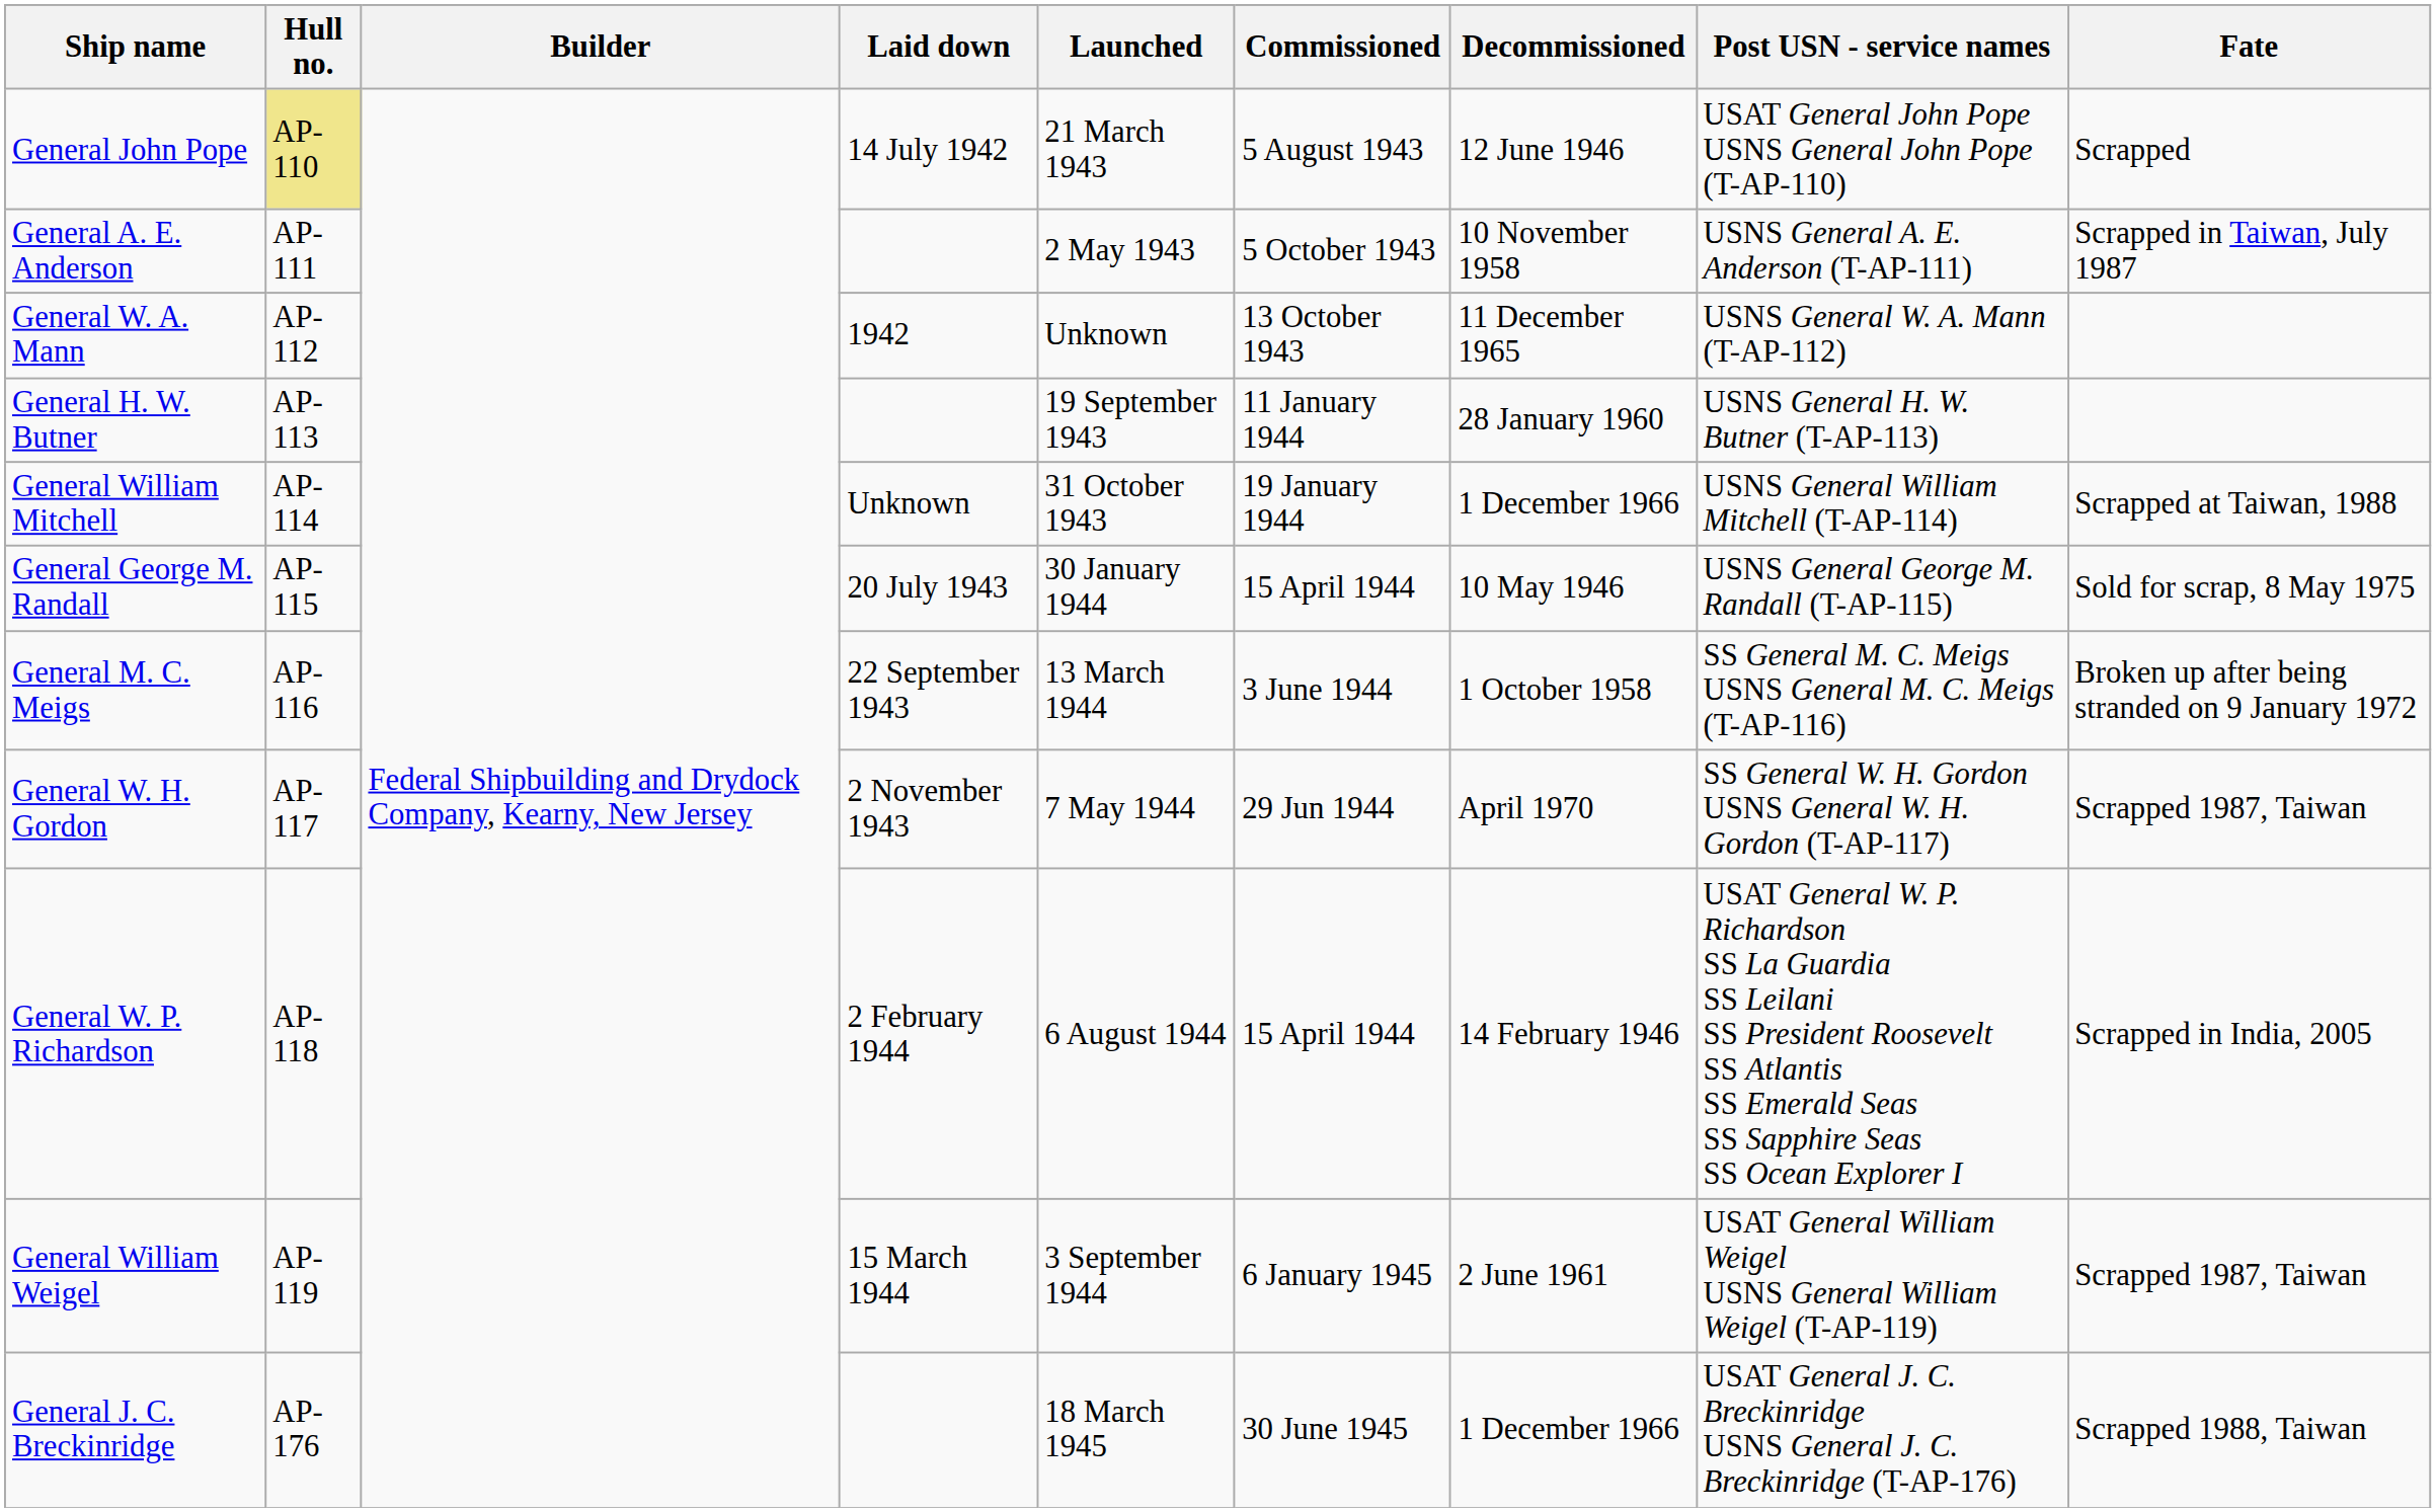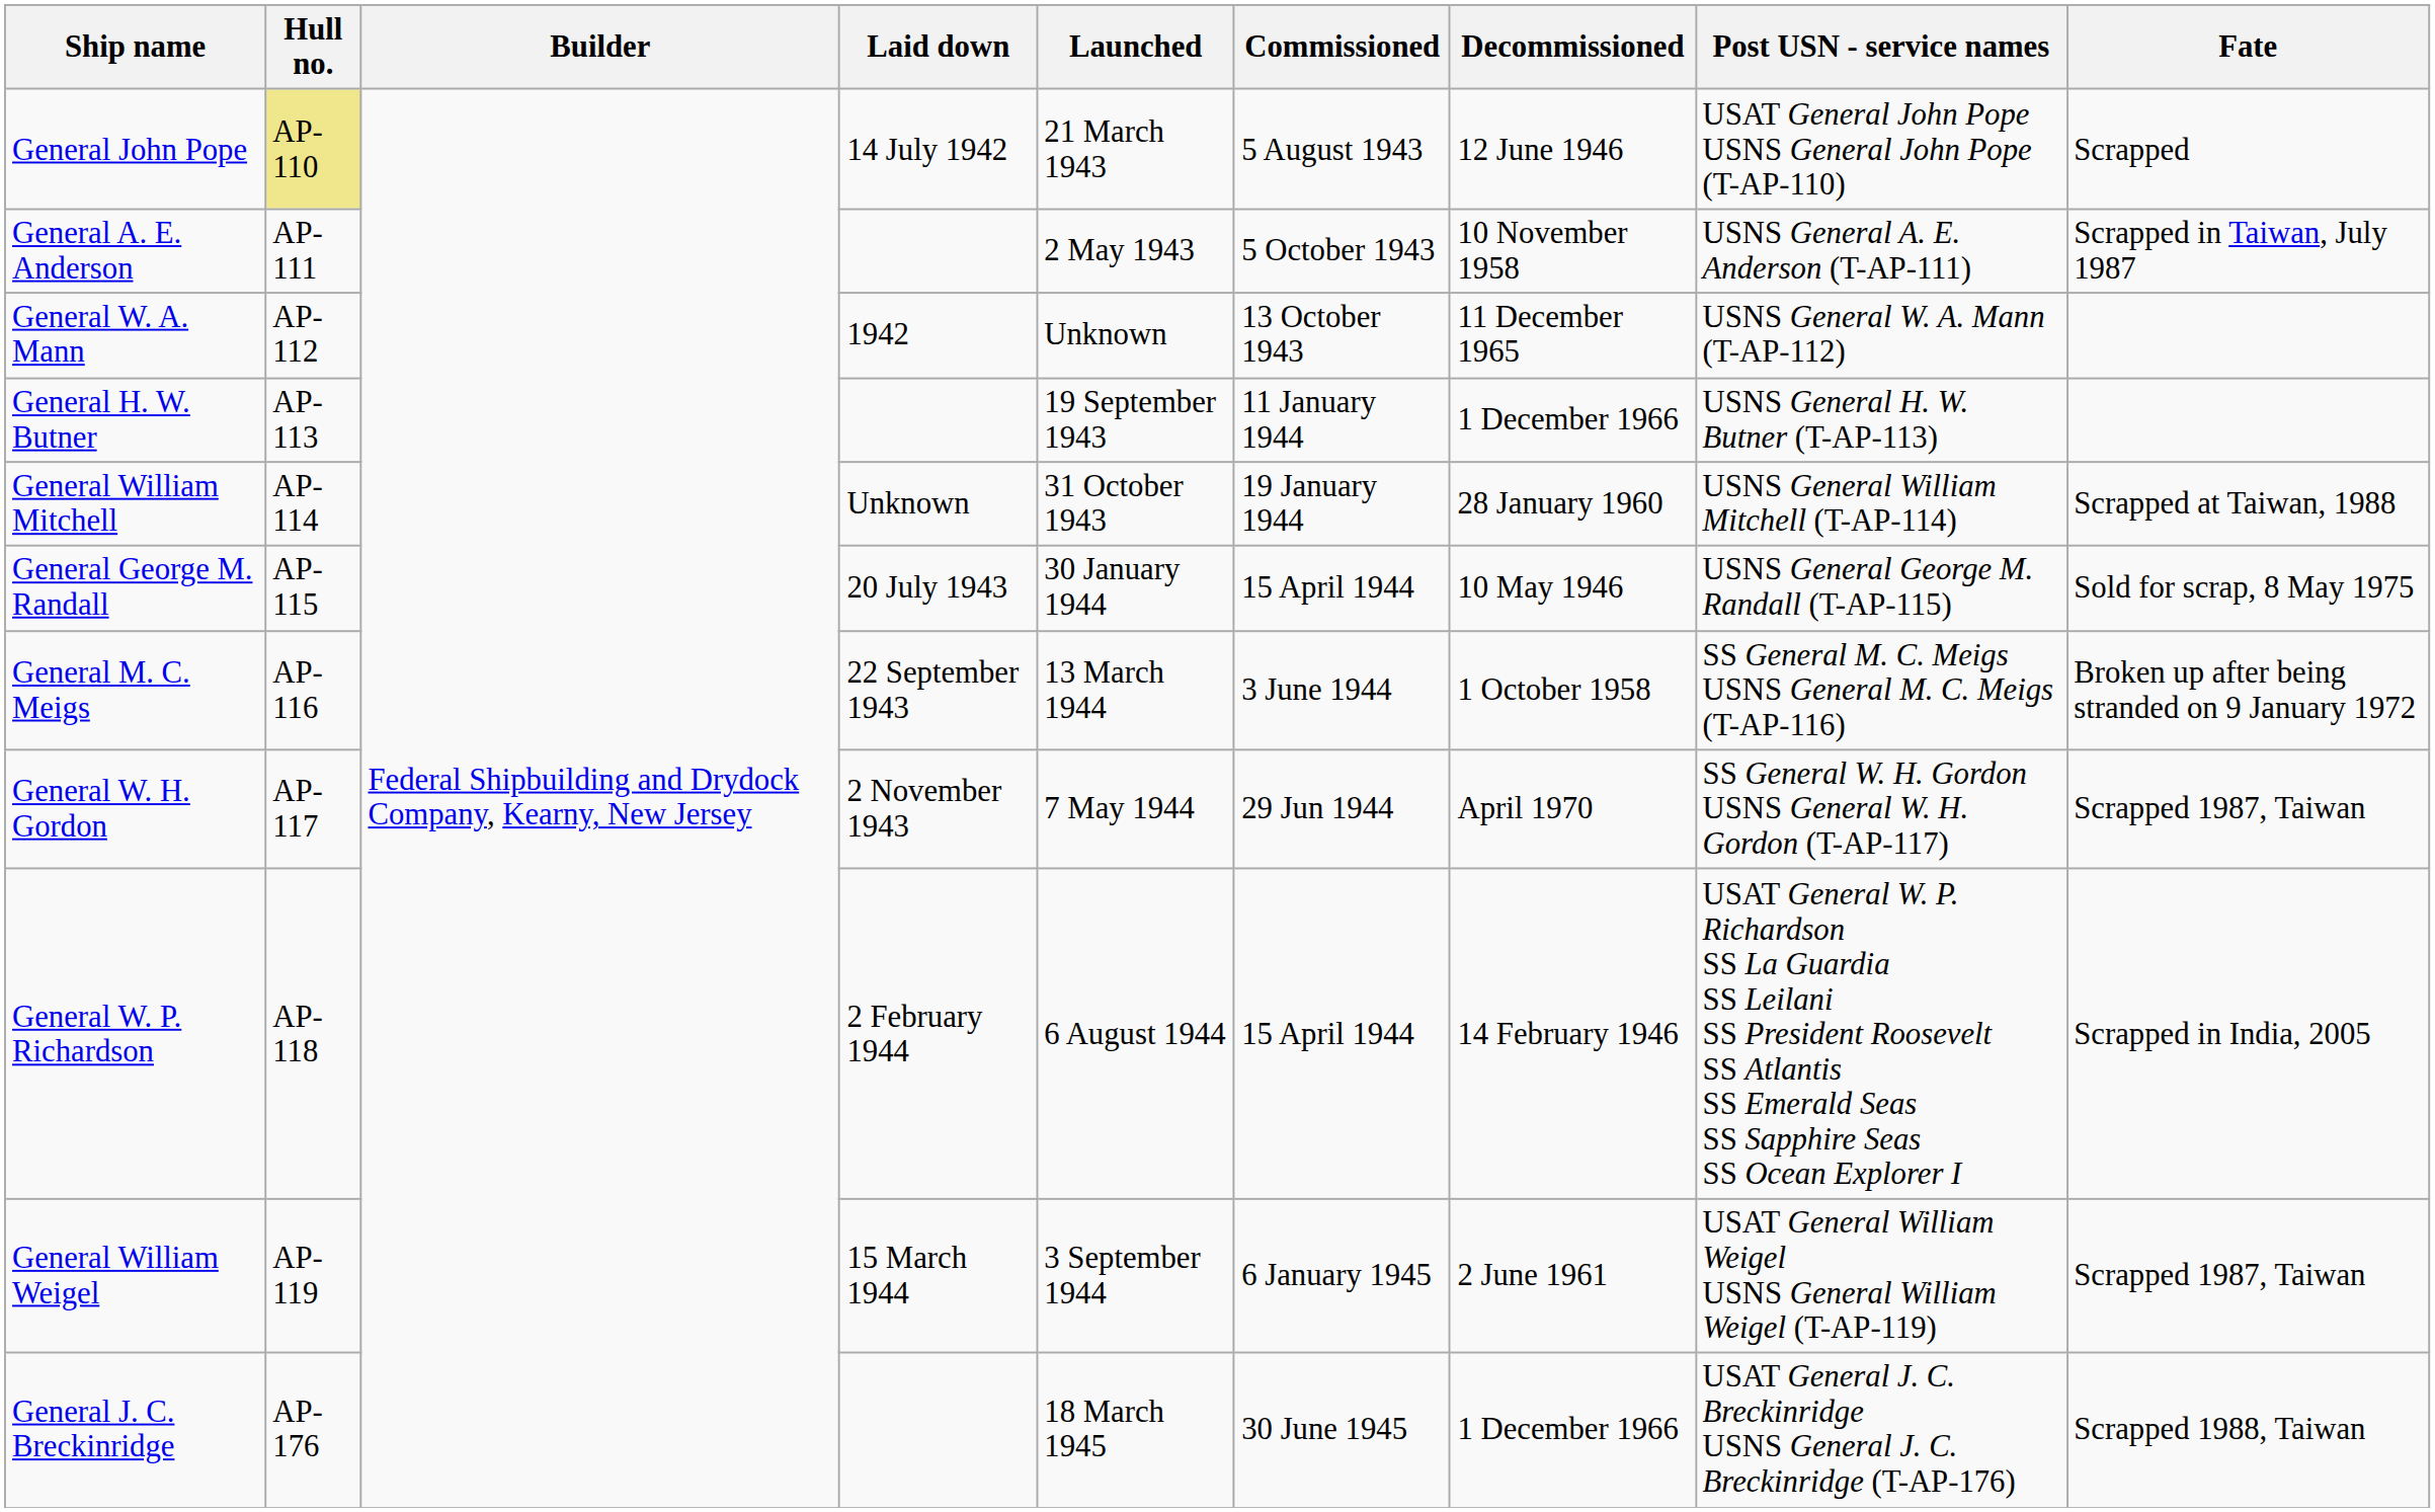 <table class="sortable wikitable">
 <tr>
 <th>Ship name</th>
 <th>Hull no.</th>
 <th>Builder</th>
 <th>Laid down</th>
 <th>Launched</th>
 <th>Commissioned</th>
 <th>Decommissioned</th>
 <th>Post USN - service names</th>
 <th>Fate</th>
 </tr>
 <tr>
 <td><a href='#'>General John Pope</a></td>
 <td style="background: khaki;">AP-110</td>
 <td rowspan=11><a href='#'>Federal Shipbuilding and Drydock Company</a>, <a href='#'>Kearny, New Jersey</a></td>
 <td>14 July 1942</td>
 <td>21 March 1943</td>
 <td>5 August 1943</td>
 <td>12 June 1946</td>
 <td>USAT <em>General John Pope</em> <br> USNS <em>General John Pope</em> (T-AP-110)</td>
 <td>Scrapped</td>
 </tr>
 <tr>
 <td><a href='#'>General A. E. Anderson</a></td>
 <td>AP-111</td>
 <td></td>
 <td>2 May 1943</td>
 <td>5 October 1943</td>
 <td>10 November 1958</td>
 <td>USNS <em>General A. E. Anderson</em> (T-AP-111)</td>
 <td>Scrapped in <a href='#'>Taiwan</a>, July 1987</td>
 </tr>
 <tr>
 <td><a href='#'>General W. A. Mann</a></td>
 <td>AP-112</td>
 <td>1942</td>
 <td>Unknown</td>
 <td>13 October 1943</td>
 <td>11 December 1965</td>
 <td>USNS <em>General W. A. Mann</em> (T-AP-112)</td>
 <td></td>
 </tr>
 <tr>
 <td><a href='#'>General H. W. Butner</a></td>
 <td>AP-113</td>
 <td></td>
 <td>19 September 1943</td>
 <td>11 January 1944</td>
-<td>28 January 1960</td>
+<td>1 December 1966</td>
 <td>USNS <em>General H. W. Butner</em> (T-AP-113)</td>
 <td></td>
 </tr>
 <tr>
 <td><a href='#'>General William Mitchell</a></td>
 <td>AP-114</td>
 <td>Unknown</td>
 <td>31 October 1943</td>
 <td>19 January 1944</td>
-<td>1 December 1966</td>
+<td>28 January 1960</td>
 <td>USNS <em>General William Mitchell</em> (T-AP-114)</td>
 <td>Scrapped at Taiwan, 1988</td>
 </tr>
 <tr>
 <td><a href='#'>General George M. Randall</a></td>
 <td>AP-115</td>
 <td>20 July 1943</td>
 <td>30 January 1944</td>
 <td>15 April 1944</td>
 <td>10 May 1946</td>
 <td>USNS <em>General George M. Randall</em> (T-AP-115)</td>
 <td>Sold for scrap, 8 May 1975</td>
 </tr>
 <tr>
 <td><a href='#'>General M. C. Meigs</a></td>
 <td>AP-116</td>
 <td>22 September 1943</td>
 <td>13 March 1944</td>
 <td>3 June 1944</td>
 <td>1 October 1958</td>
 <td>SS <em>General M. C. Meigs</em> <br> USNS <em>General M. C. Meigs</em> (T-AP-116)</td>
 <td>Broken up after being stranded on 9 January 1972</td>
 </tr>
 <tr>
 <td><a href='#'>General W. H. Gordon</a></td>
 <td>AP-117</td>
 <td>2 November 1943</td>
 <td>7 May 1944</td>
 <td>29 Jun 1944</td>
 <td>April 1970</td>
 <td>SS <em>General W. H. Gordon</em> <br> USNS <em>General W. H. Gordon</em> (T-AP-117)</td>
 <td>Scrapped 1987, Taiwan</td>
 </tr>
 <tr>
 <td><a href='#'>General W. P. Richardson</a></td>
 <td>AP-118</td>
 <td>2 February 1944</td>
 <td>6 August 1944</td>
 <td>15 April 1944</td>
 <td>14 February 1946</td>
 <td>USAT <em>General W. P. Richardson</em><br>SS <em>La Guardia</em><br>SS <em>Leilani</em><br>SS <em>President Roosevelt</em><br>SS <em>Atlantis</em><br>SS <em>Emerald Seas</em><br>SS <em>Sapphire Seas</em><br>SS <em>Ocean Explorer I</em></td>
 <td>Scrapped in India, 2005</td>
 </tr>
 <tr>
 <td><a href='#'>General William Weigel</a></td>
 <td>AP-119</td>
 <td>15 March 1944</td>
 <td>3 September 1944</td>
 <td>6 January 1945</td>
 <td>2 June 1961</td>
 <td>USAT <em>General William Weigel</em> <br> USNS <em>General William Weigel</em> (T-AP-119)</td>
 <td>Scrapped 1987, Taiwan</td>
 </tr>
 <tr>
 <td><a href='#'>General J. C. Breckinridge</a></td>
 <td>AP-176</td>
 <td></td>
 <td>18 March 1945</td>
 <td>30 June 1945</td>
 <td>1 December 1966</td>
 <td>USAT <em>General J. C. Breckinridge</em> <br> USNS <em>General J. C. Breckinridge</em> (T-AP-176)</td>
 <td>Scrapped 1988, Taiwan</td>
 </tr>
 </table>
